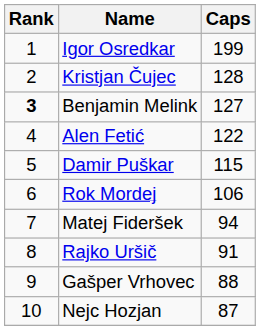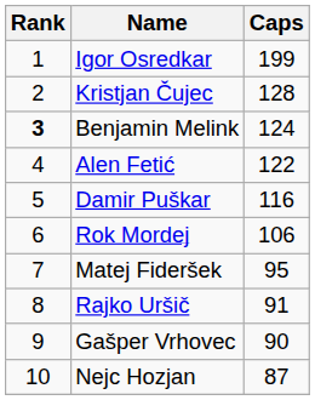 <table class="wikitable sortable" style="text-align:center;">
 <tr>
 <th>Rank</th>
 <th class="unsortable">Name</th>
 <th>Caps</th>
 </tr>
 <tr>
 <td>1</td>
 <td style="text-align: left;"><a href='#'>Igor Osredkar</a></td>
 <td>199</td>
 </tr>
 <tr>
 <td>2</td>
 <td style="text-align: left;"><a href='#'>Kristjan Čujec</a></td>
 <td>128</td>
 </tr>
 <tr>
 <td><strong>3</strong></td>
 <td style="text-align: left;">Benjamin Melink</td>
-<td>127</td>
+<td>124</td>
 </tr>
 <tr>
 <td>4</td>
 <td style="text-align: left;"><a href='#'>Alen Fetić</a></td>
 <td>122</td>
 </tr>
 <tr>
 <td>5</td>
 <td style="text-align: left;"><a href='#'>Damir Puškar</a></td>
-<td>115</td>
+<td>116</td>
 </tr>
 <tr>
 <td>6</td>
 <td style="text-align: left;"><a href='#'>Rok Mordej</a></td>
 <td>106</td>
 </tr>
 <tr>
 <td>7</td>
 <td style="text-align: left;">Matej Fideršek</td>
-<td>94</td>
+<td>95</td>
 </tr>
 <tr>
 <td>8</td>
 <td style="text-align: left;"><a href='#'>Rajko Uršič</a></td>
 <td>91</td>
 </tr>
 <tr>
 <td>9</td>
 <td style="text-align: left;">Gašper Vrhovec</td>
-<td>88</td>
+<td>90</td>
 </tr>
 <tr>
 <td>10</td>
 <td style="text-align: left;">Nejc Hozjan</td>
 <td>87</td>
 </tr>
 <tr>
 </tr>
 </table>
